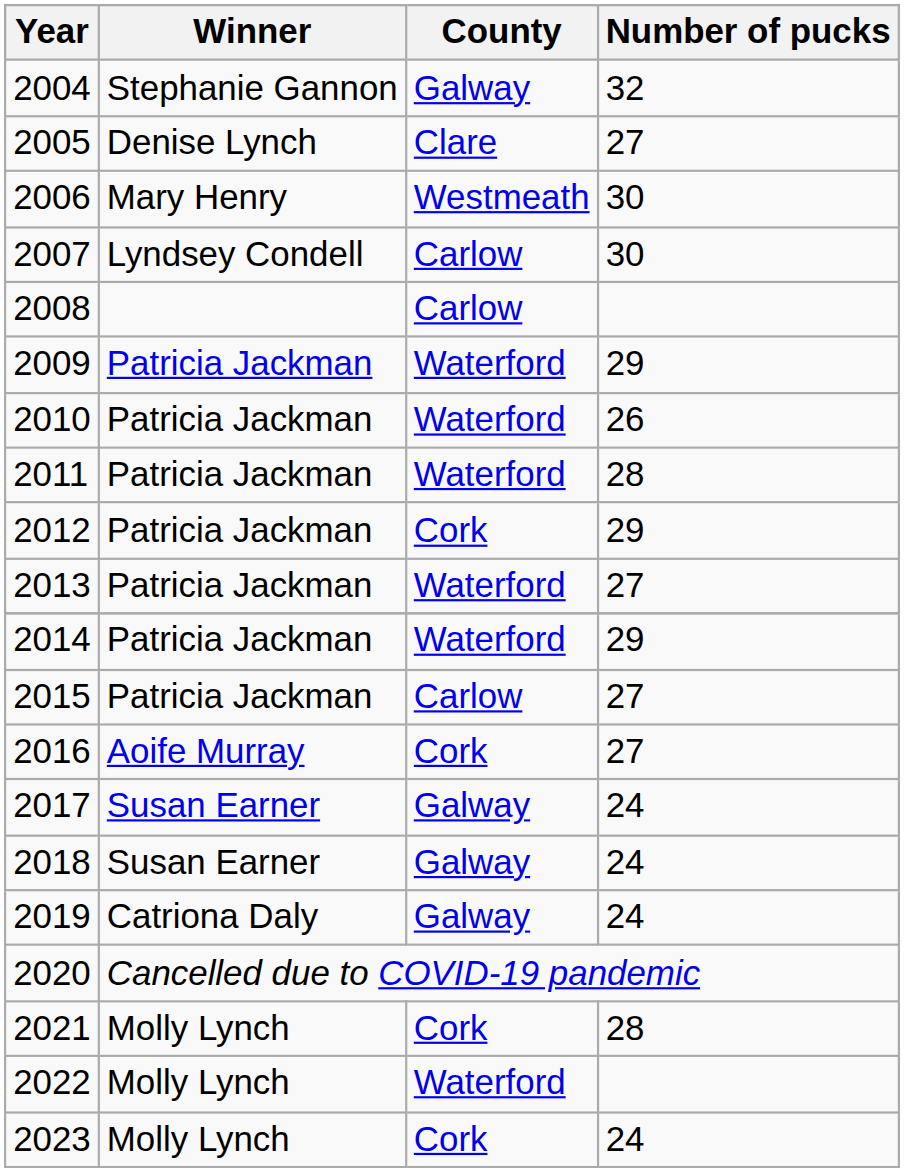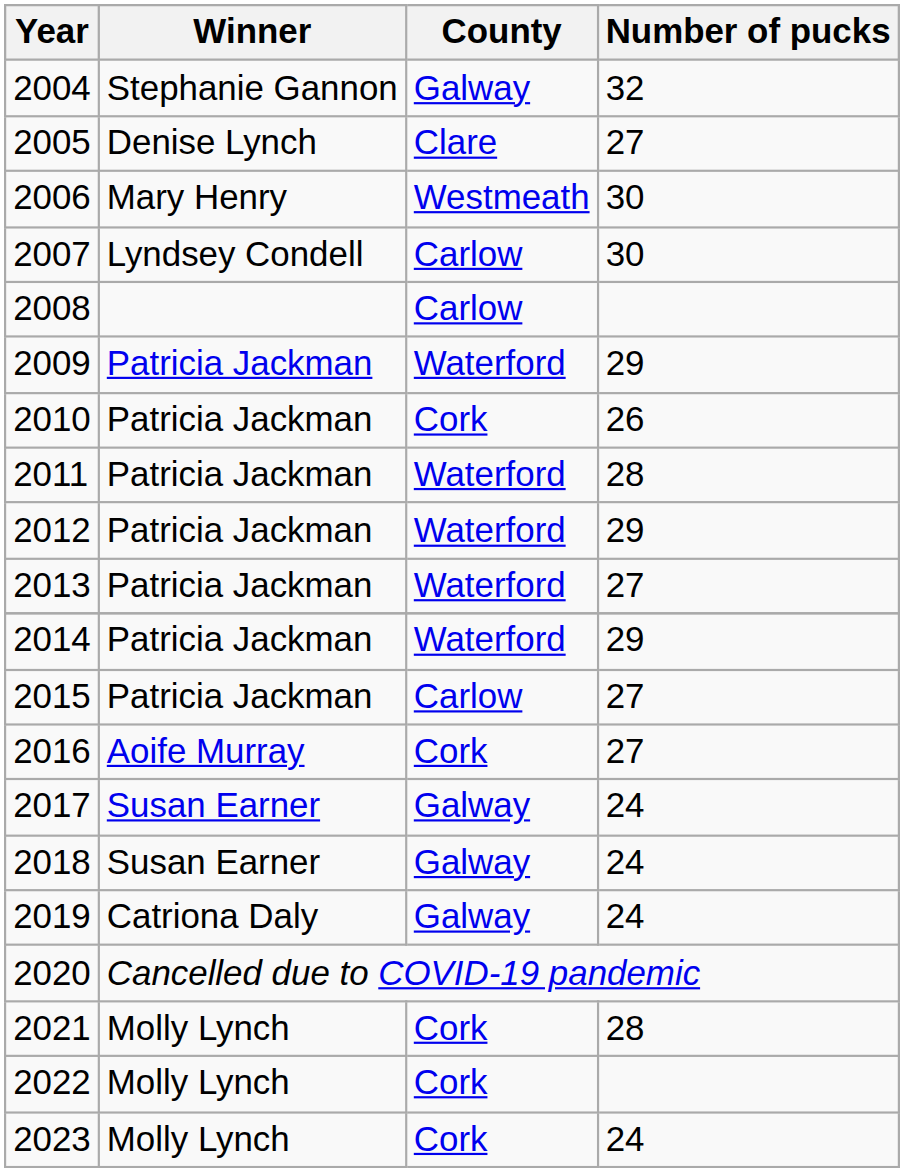 <table class="wikitable sortable">
 <tr style="background:silver;">
 <th>Year</th>
 <th>Winner</th>
 <th>County</th>
 <th>Number of pucks</th>
 </tr>
 <tr>
 <td>2004</td>
 <td>Stephanie Gannon</td>
 <td><a href='#'>Galway</a></td>
 <td>32</td>
 </tr>
 <tr>
 <td>2005</td>
 <td>Denise Lynch</td>
 <td><a href='#'>Clare</a></td>
 <td>27</td>
 </tr>
 <tr>
 <td>2006</td>
 <td>Mary Henry</td>
 <td><a href='#'>Westmeath</a></td>
 <td>30</td>
 </tr>
 <tr>
 <td>2007</td>
 <td>Lyndsey Condell</td>
 <td><a href='#'>Carlow</a></td>
 <td>30</td>
 </tr>
 <tr>
 <td>2008</td>
 <td></td>
 <td><a href='#'>Carlow</a></td>
 <td></td>
 </tr>
 <tr>
 <td>2009</td>
 <td><a href='#'>Patricia Jackman</a></td>
 <td><a href='#'>Waterford</a></td>
 <td>29</td>
 </tr>
 <tr>
 <td>2010</td>
 <td>Patricia Jackman</td>
-<td><a href='#'>Waterford</a></td>
+<td><a href='#'>Cork</a></td>
 <td>26</td>
 </tr>
 <tr>
 <td>2011</td>
 <td>Patricia Jackman</td>
 <td><a href='#'>Waterford</a></td>
 <td>28</td>
 </tr>
 <tr>
 <td>2012</td>
 <td>Patricia Jackman</td>
-<td><a href='#'>Cork</a></td>
+<td><a href='#'>Waterford</a></td>
 <td>29</td>
 </tr>
 <tr>
 <td>2013</td>
 <td>Patricia Jackman</td>
 <td><a href='#'>Waterford</a></td>
 <td>27</td>
 </tr>
 <tr>
 </tr>
 <tr>
 <td>2014</td>
 <td>Patricia Jackman</td>
 <td><a href='#'>Waterford</a></td>
 <td>29</td>
 </tr>
 <tr>
 <td>2015</td>
 <td>Patricia Jackman</td>
 <td><a href='#'>Carlow</a></td>
 <td>27</td>
 </tr>
 <tr>
 <td>2016</td>
 <td><a href='#'>Aoife Murray</a></td>
 <td><a href='#'>Cork</a></td>
 <td>27</td>
 </tr>
 <tr>
 <td>2017</td>
 <td><a href='#'>Susan Earner</a></td>
 <td><a href='#'>Galway</a></td>
 <td>24</td>
 </tr>
 <tr>
 <td>2018</td>
 <td>Susan Earner</td>
 <td><a href='#'>Galway</a></td>
 <td>24</td>
 </tr>
 <tr>
 <td>2019</td>
 <td>Catriona Daly</td>
 <td><a href='#'>Galway</a></td>
 <td>24</td>
 </tr>
 <tr>
 <td>2020</td>
 <td colspan="3"><em>Cancelled due to <a href='#'>COVID-19 pandemic</a></em></td>
 </tr>
 <tr>
 <td>2021</td>
 <td>Molly Lynch</td>
 <td><a href='#'>Cork</a></td>
 <td>28</td>
 </tr>
 <tr>
 <td>2022</td>
 <td>Molly Lynch</td>
-<td><a href='#'>Waterford</a></td>
+<td><a href='#'>Cork</a></td>
 <td></td>
 </tr>
 <tr>
 <td>2023</td>
 <td>Molly Lynch</td>
 <td><a href='#'>Cork</a></td>
 <td>24</td>
 </tr>
 </table>
